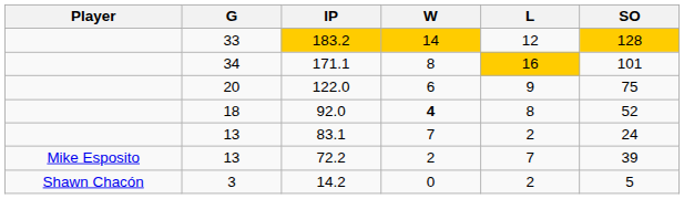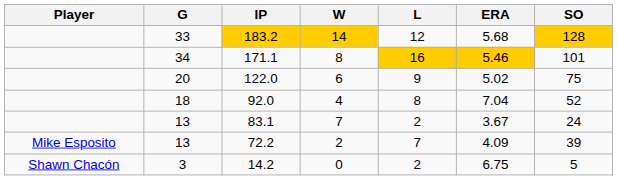 <table class="wikitable sortable">
 <tr>
 <th bgcolor="#DDDDFF" width="16%">Player</th>
 <th bgcolor="#DDDDFF" width="9%">G</th>
 <th bgcolor="#DDDDFF" width="9%">IP</th>
 <th bgcolor="#DDDDFF" width="9%">W</th>
 <th bgcolor="#DDDDFF" width="9%">L</th>
+<th bgcolor="#DDDDFF" width="9%">ERA</th>
 <th bgcolor="#DDDDFF" width="9%">SO</th>
 </tr>
 <tr align="center">
 <td></td>
 <td>33</td>
 <td bgcolor="#FFCC00">183.2</td>
 <td bgcolor="#FFCC00">14</td>
 <td>12</td>
+<td>5.68</td>
 <td bgcolor="#FFCC00">128</td>
 </tr>
 <tr align="center">
 <td></td>
 <td>34</td>
 <td>171.1</td>
 <td>8</td>
 <td bgcolor="#FFCC00">16</td>
+<td bgcolor="#FFCC00">5.46</td>
 <td>101</td>
 </tr>
 <tr align="center">
 <td></td>
 <td>20</td>
 <td>122.0</td>
 <td>6</td>
 <td>9</td>
+<td>5.02</td>
 <td>75</td>
 </tr>
 <tr align="center">
 <td></td>
 <td>18</td>
 <td>92.0</td>
-<td><strong>4</strong></td>
+<td>4</td>
 <td>8</td>
+<td>7.04</td>
 <td>52</td>
 </tr>
 <tr align="center">
 <td></td>
 <td>13</td>
 <td>83.1</td>
 <td>7</td>
 <td>2</td>
+<td>3.67</td>
 <td>24</td>
 </tr>
 <tr align="center">
 <td><a href='#'>Mike Esposito</a></td>
 <td>13</td>
 <td>72.2</td>
 <td>2</td>
 <td>7</td>
+<td>4.09</td>
 <td>39</td>
 </tr>
 <tr align=center>
 <td><a href='#'>Shawn Chacón</a></td>
 <td>3</td>
 <td>14.2</td>
 <td>0</td>
 <td>2</td>
+<td>6.75</td>
 <td>5</td>
 </tr>
 </table>
